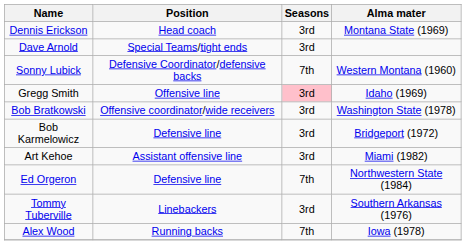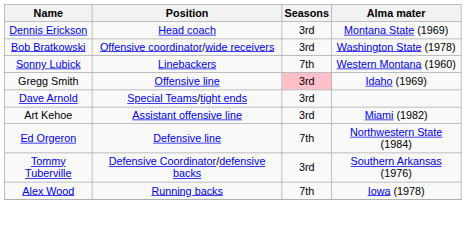 <table class="wikitable" border="1" style="font-size:90%;">
 <tr>
 <th>Name</th>
 <th>Position</th>
 <th>Seasons</th>
 <th>Alma mater</th>
 </tr>
 <tr style="text-align:center;">
 <td><a href='#'>Dennis Erickson</a></td>
 <td><a href='#'>Head coach</a></td>
 <td>3rd</td>
 <td><a href='#'>Montana State</a> (1969)</td>
 </tr>
 <tr style="text-align:center;">
-<td><a href='#'>Dave Arnold</a></td>
-<td><a href='#'>Special Teams</a>/<a href='#'>tight ends</a></td>
+<td><a href='#'>Bob Bratkowski</a></td>
+<td><a href='#'>Offensive coordinator</a>/<a href='#'>wide receivers</a></td>
 <td>3rd</td>
-<td></td>
+<td><a href='#'>Washington State</a> (1978)</td>
 </tr>
 <tr style="text-align:center;">
 <td><a href='#'>Sonny Lubick</a></td>
-<td><a href='#'>Defensive Coordinator</a>/<a href='#'>defensive backs</a></td>
+<td><a href='#'>Linebackers</a></td>
 <td>7th</td>
 <td><a href='#'>Western Montana</a> (1960)</td>
 </tr>
 <tr style="text-align:center;">
 <td>Gregg Smith</td>
 <td><a href='#'>Offensive line</a></td>
 <td style="background: pink;">3rd</td>
 <td><a href='#'>Idaho</a> (1969)</td>
 </tr>
 <tr style="text-align:center;">
-<td><a href='#'>Bob Bratkowski</a></td>
-<td><a href='#'>Offensive coordinator</a>/<a href='#'>wide receivers</a></td>
+<td><a href='#'>Dave Arnold</a></td>
+<td><a href='#'>Special Teams</a>/<a href='#'>tight ends</a></td>
 <td>3rd</td>
-<td><a href='#'>Washington State</a> (1978)</td>
-</tr>
-<tr style="text-align:center;">
-<td>Bob Karmelowicz</td>
-<td><a href='#'>Defensive line</a></td>
-<td>3rd</td>
-<td><a href='#'>Bridgeport</a> (1972)</td>
+<td></td>
 </tr>
 <tr style="text-align:center;">
 <td>Art Kehoe</td>
 <td><a href='#'>Assistant offensive line</a></td>
 <td>3rd</td>
 <td><a href='#'>Miami</a> (1982)</td>
 </tr>
 <tr style="text-align:center;">
 <td><a href='#'>Ed Orgeron</a></td>
 <td><a href='#'>Defensive line</a></td>
 <td>7th</td>
 <td><a href='#'>Northwestern State</a> (1984)</td>
 </tr>
 <tr style="text-align:center;">
 <td><a href='#'>Tommy Tuberville</a></td>
-<td><a href='#'>Linebackers</a></td>
+<td><a href='#'>Defensive Coordinator</a>/<a href='#'>defensive backs</a></td>
 <td>3rd</td>
 <td><a href='#'>Southern Arkansas</a> (1976)</td>
 </tr>
 <tr style="text-align:center;">
 <td><a href='#'>Alex Wood</a></td>
 <td><a href='#'>Running backs</a></td>
 <td>7th</td>
 <td><a href='#'>Iowa</a> (1978)</td>
 </tr>
 <tr style="text-align:center;">
 </tr>
 </table>
